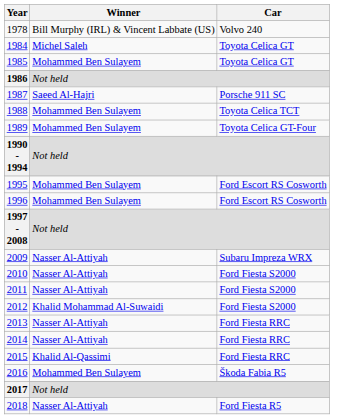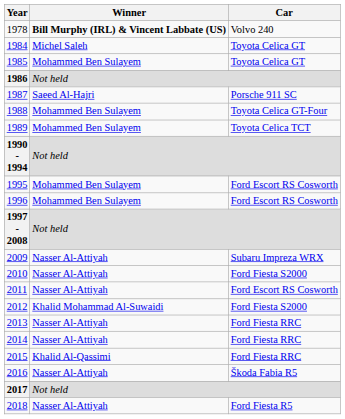 <table class="wikitable">
 <tr>
 <th>Year</th>
 <th>Winner</th>
 <th>Car</th>
 </tr>
 <tr>
 <td>1978</td>
-<td>Bill Murphy (IRL) & Vincent Labbate (US)</td>
+<td><strong>Bill Murphy (IRL) & Vincent Labbate (US)</strong></td>
 <td>Volvo 240</td>
 </tr>
 <tr>
 <td><a href='#'>1984</a></td>
 <td> <a href='#'>Michel Saleh</a></td>
 <td><a href='#'>Toyota Celica GT</a></td>
 </tr>
 <tr>
 <td><a href='#'>1985</a></td>
 <td> <a href='#'>Mohammed Ben Sulayem</a></td>
 <td><a href='#'>Toyota Celica GT</a></td>
 </tr>
 <tr style="background:#DDDDDD;">
 <th>1986</th>
 <td colspan="3"><em>Not held</em></td>
 </tr>
 <tr>
 <td><a href='#'>1987</a></td>
 <td> <a href='#'>Saeed Al-Hajri</a></td>
 <td><a href='#'>Porsche 911 SC</a></td>
 </tr>
 <tr>
 <td><a href='#'>1988</a></td>
 <td> <a href='#'>Mohammed Ben Sulayem</a></td>
-<td><a href='#'>Toyota Celica TCT</a></td>
+<td><a href='#'>Toyota Celica GT-Four</a></td>
 </tr>
 <tr>
 <td><a href='#'>1989</a></td>
 <td> <a href='#'>Mohammed Ben Sulayem</a></td>
-<td><a href='#'>Toyota Celica GT-Four</a></td>
+<td><a href='#'>Toyota Celica TCT</a></td>
 </tr>
 <tr style="background:#DDDDDD;">
 <th>1990<br>-<br>1994</th>
 <td colspan="2"><em>Not held</em></td>
 </tr>
 <tr>
 <td><a href='#'>1995</a></td>
 <td> <a href='#'>Mohammed Ben Sulayem</a></td>
 <td><a href='#'>Ford Escort RS Cosworth</a></td>
 </tr>
 <tr>
 <td><a href='#'>1996</a></td>
 <td> <a href='#'>Mohammed Ben Sulayem</a></td>
 <td><a href='#'>Ford Escort RS Cosworth</a></td>
 </tr>
 <tr style="background:#DDDDDD;">
 <th>1997<br>-<br>2008</th>
 <td colspan="2"><em>Not held</em></td>
 </tr>
 <tr>
 <td><a href='#'>2009</a></td>
 <td> <a href='#'>Nasser Al-Attiyah</a></td>
 <td><a href='#'>Subaru Impreza WRX</a></td>
 </tr>
 <tr>
 <td><a href='#'>2010</a></td>
 <td> <a href='#'>Nasser Al-Attiyah</a></td>
 <td><a href='#'>Ford Fiesta S2000</a></td>
 </tr>
 <tr>
 <td><a href='#'>2011</a></td>
 <td> <a href='#'>Nasser Al-Attiyah</a></td>
-<td><a href='#'>Ford Fiesta S2000</a></td>
+<td><a href='#'>Ford Escort RS Cosworth</a></td>
 </tr>
 <tr>
 <td><a href='#'>2012</a></td>
 <td> <a href='#'>Khalid Mohammad Al-Suwaidi</a></td>
 <td><a href='#'>Ford Fiesta S2000</a></td>
 </tr>
 <tr>
 <td><a href='#'>2013</a></td>
 <td> <a href='#'>Nasser Al-Attiyah</a></td>
 <td><a href='#'>Ford Fiesta RRC</a></td>
 </tr>
 <tr>
 <td><a href='#'>2014</a></td>
 <td> <a href='#'>Nasser Al-Attiyah</a></td>
 <td><a href='#'>Ford Fiesta RRC</a></td>
 </tr>
 <tr>
 <td><a href='#'>2015</a></td>
 <td> <a href='#'>Khalid Al-Qassimi</a></td>
 <td><a href='#'>Ford Fiesta RRC</a></td>
 </tr>
 <tr>
 <td><a href='#'>2016</a></td>
-<td> <a href='#'>Mohammed Ben Sulayem</a></td>
+<td> <a href='#'>Nasser Al-Attiyah</a></td>
 <td><a href='#'>Škoda Fabia R5</a></td>
 </tr>
 <tr style="background:#DDDDDD;">
 <th>2017</th>
 <td colspan="2"><em>Not held</em></td>
 </tr>
 <tr>
 <td><a href='#'>2018</a></td>
 <td> <a href='#'>Nasser Al-Attiyah</a></td>
 <td><a href='#'>Ford Fiesta R5</a></td>
 </tr>
 </table>
